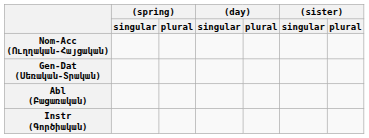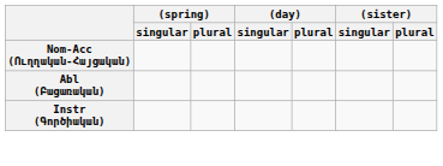 <table class="wikitable">
 <tr>
 <th rowspan="2"></th>
 <th colspan="2">  (spring)</th>
 <th colspan="2">  (day)</th>
 <th colspan="2">  (sister)</th>
 </tr>
 <tr>
 <th>singular</th>
 <th>plural</th>
 <th>singular</th>
 <th>plural</th>
 <th>singular</th>
 <th>plural</th>
 </tr>
 <tr>
 <th>Nom-Acc<br>(Ուղղական-Հայցական)</th>
-<td></td>
-<td></td>
-<td></td>
-<td></td>
-<td></td>
-<td></td>
-</tr>
-<tr>
-<th>Gen-Dat<br>(Սեռական-Տրական)</th>
 <td></td>
 <td></td>
 <td></td>
 <td></td>
 <td></td>
 <td></td>
 </tr>
 <tr>
 <th>Abl<br>(Բացառական)</th>
 <td></td>
 <td></td>
 <td></td>
 <td></td>
 <td></td>
 <td></td>
 </tr>
 <tr>
 <th>Instr<br>(Գործիական)</th>
 <td></td>
 <td></td>
 <td></td>
 <td></td>
 <td></td>
 <td></td>
 </tr>
 </table>
